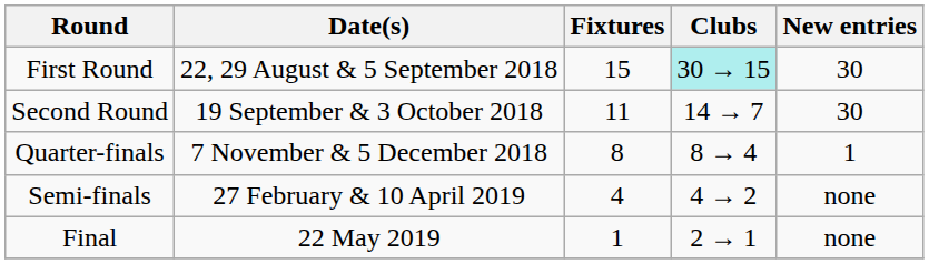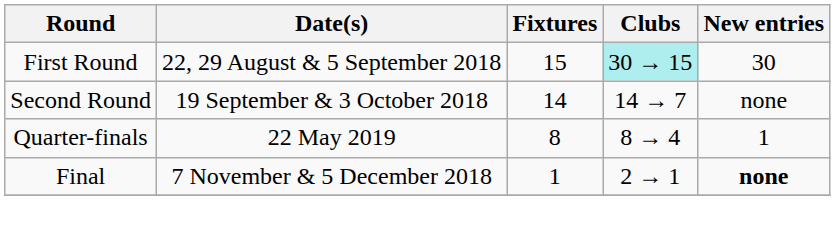 <table class="wikitable" style="text-align:center">
 <tr>
 <th>Round</th>
 <th>Date(s)</th>
 <th>Fixtures</th>
 <th>Clubs</th>
 <th>New entries</th>
 </tr>
 <tr>
 <td>First Round</td>
 <td>22, 29 August & 5 September 2018</td>
 <td>15</td>
 <td style="background: paleturquoise;">30 → 15</td>
 <td>30</td>
 </tr>
 <tr>
 <td>Second Round</td>
 <td>19 September & 3 October 2018</td>
-<td>11</td>
+<td>14</td>
 <td>14 → 7</td>
-<td>30</td>
+<td>none</td>
 </tr>
 <tr>
 <td>Quarter-finals</td>
-<td>7 November & 5 December 2018</td>
+<td>22 May 2019</td>
 <td>8</td>
 <td>8 → 4</td>
 <td>1</td>
 </tr>
 <tr>
-<td>Semi-finals</td>
-<td>27 February & 10 April 2019</td>
-<td>4</td>
-<td>4 → 2</td>
-<td>none</td>
-</tr>
-<tr>
 <td>Final</td>
-<td>22 May 2019</td>
+<td>7 November & 5 December 2018</td>
 <td>1</td>
 <td>2 → 1</td>
-<td>none</td>
+<td><strong>none</strong></td>
 </tr>
 <tr>
 </tr>
 </table>
